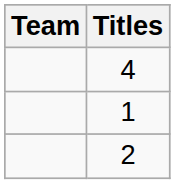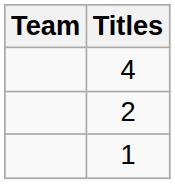 <table class="wikitable sortable" style="text-align:center">
 <tr>
 <th>Team</th>
 <th>Titles</th>
 </tr>
 <tr>
 <td style=><strong></strong></td>
 <td>4</td>
 </tr>
 <tr>
 <td style=><strong></strong></td>
-<td>1</td>
+<td>2</td>
 </tr>
 <tr>
 <td style=><strong></strong></td>
-<td>2</td>
+<td>1</td>
 </tr>
 </table>
